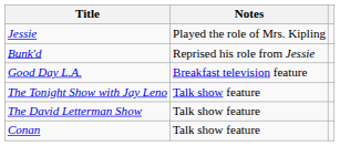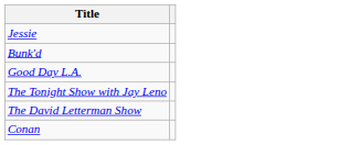 <table class="wikitable">
 <tr>
 <th>Title</th>
-<th>Notes</th>
 <th></th>
 </tr>
 <tr>
 <td><em><a href='#'>Jessie</a></em></td>
-<td>Played the role of Mrs. Kipling</td>
 <td></td>
 </tr>
 <tr>
 <td><em><a href='#'>Bunk'd</a></em></td>
-<td>Reprised his role from <em>Jessie</em></td>
 <td></td>
 </tr>
 <tr>
 <td><em><a href='#'>Good Day L.A.</a></em></td>
-<td><a href='#'>Breakfast television</a> feature</td>
 <td></td>
 </tr>
 <tr>
 <td><em><a href='#'>The Tonight Show with Jay Leno</a></em></td>
-<td><a href='#'>Talk show</a> feature</td>
 <td></td>
 </tr>
 <tr>
 <td><em><a href='#'>The David Letterman Show</a></em></td>
-<td>Talk show feature</td>
 <td></td>
 </tr>
 <tr>
 <td><em><a href='#'>Conan</a></em></td>
-<td>Talk show feature</td>
 <td></td>
 </tr>
 </table>
